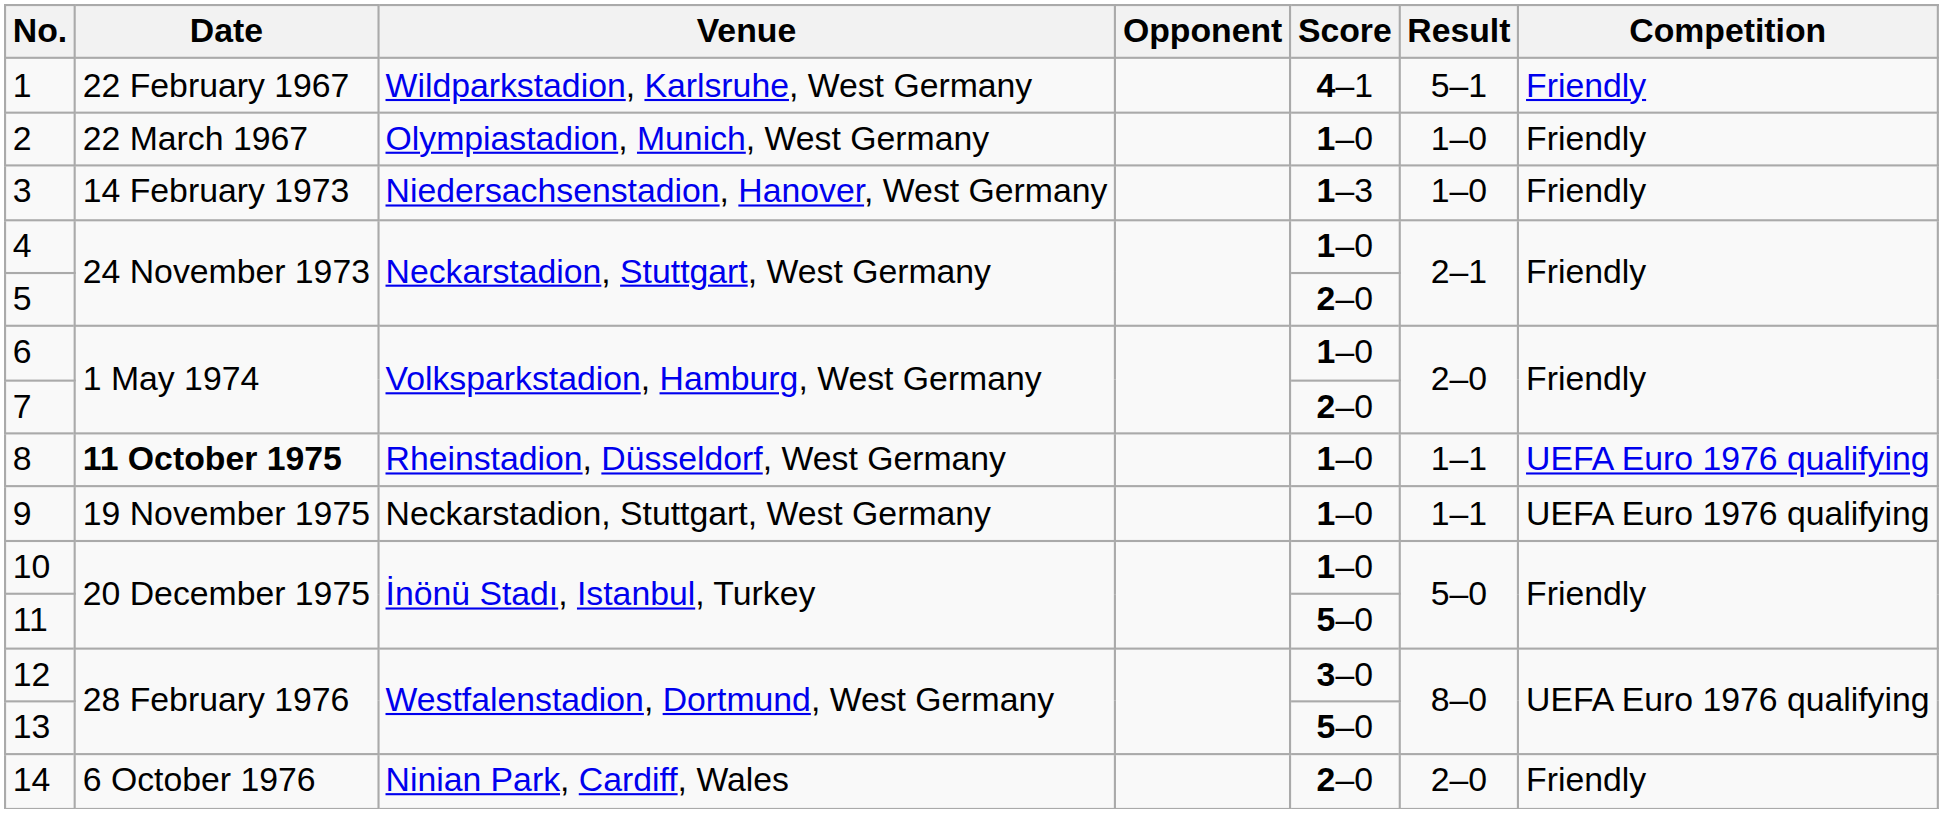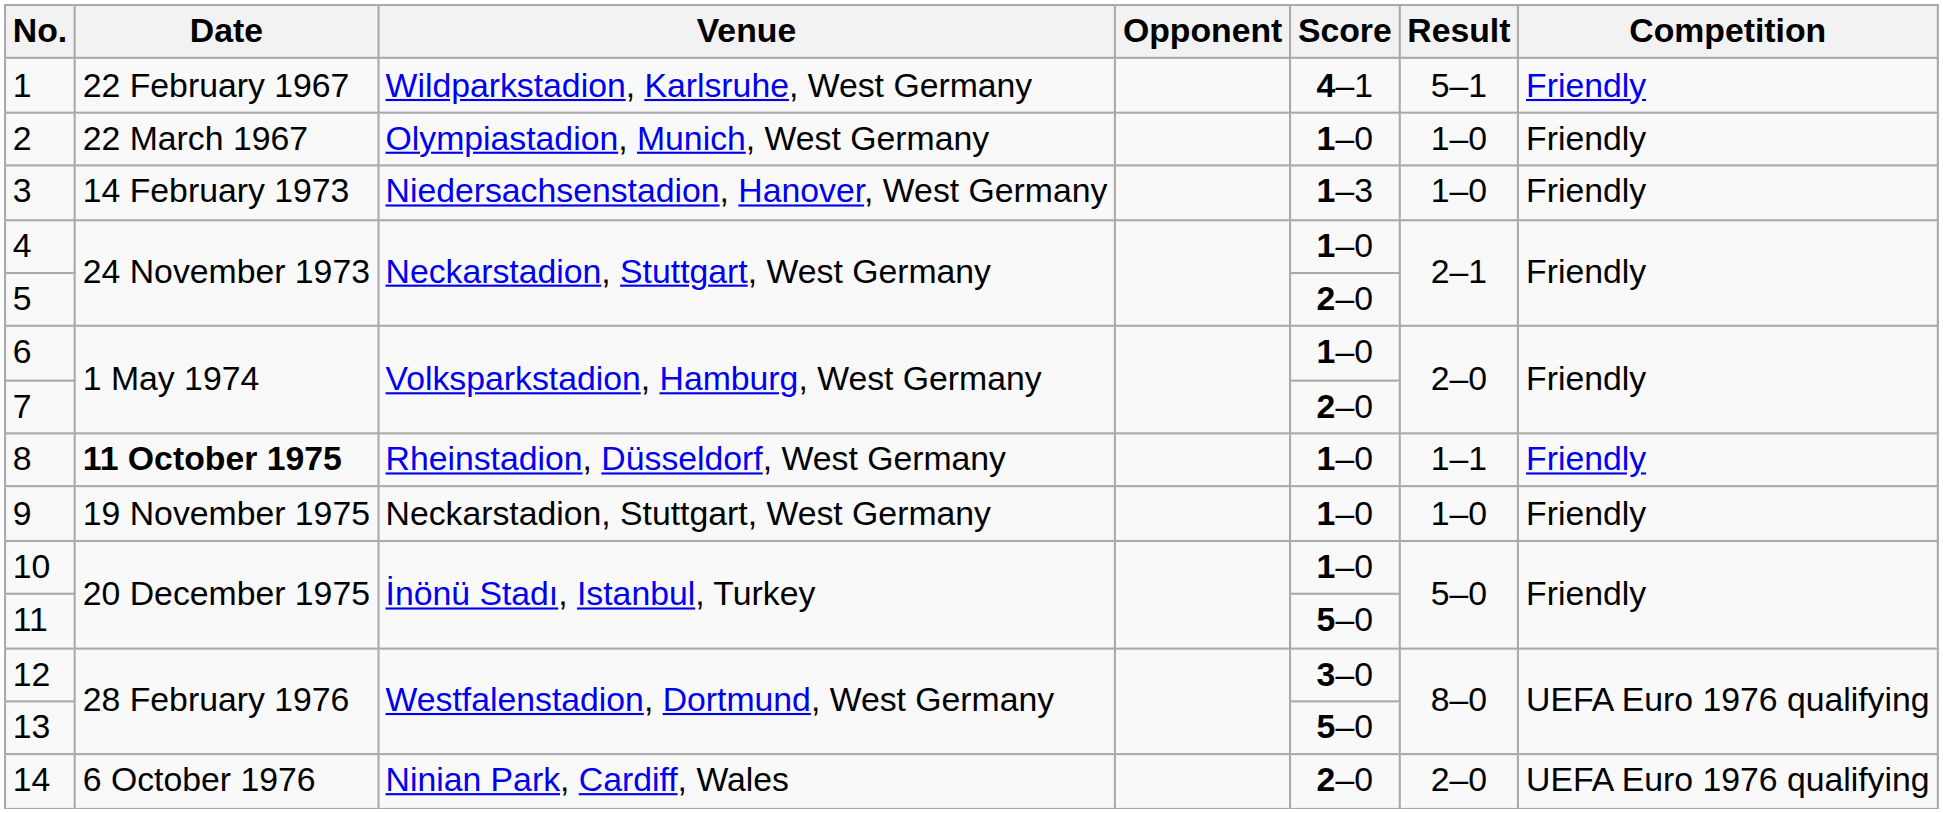 <table class="wikitable sortable plainrowheaders">
 <tr>
 <th>No.</th>
 <th>Date</th>
 <th>Venue</th>
 <th>Opponent</th>
 <th>Score</th>
 <th>Result</th>
 <th>Competition</th>
 </tr>
 <tr>
 <td>1</td>
 <td>22 February 1967</td>
 <td><a href='#'>Wildparkstadion</a>, <a href='#'>Karlsruhe</a>, West Germany</td>
 <td></td>
 <td align=center><strong>4</strong>–1</td>
 <td align=center>5–1</td>
 <td><a href='#'>Friendly</a></td>
 </tr>
 <tr>
 <td>2</td>
 <td>22 March 1967</td>
 <td><a href='#'>Olympiastadion</a>, <a href='#'>Munich</a>, West Germany</td>
 <td></td>
 <td align=center><strong>1</strong>–0</td>
 <td align=center>1–0</td>
 <td>Friendly</td>
 </tr>
 <tr>
 <td>3</td>
 <td>14 February 1973</td>
 <td><a href='#'>Niedersachsenstadion</a>, <a href='#'>Hanover</a>, West Germany</td>
 <td></td>
 <td align=center><strong>1</strong>–3</td>
 <td align=center>1–0</td>
 <td>Friendly</td>
 </tr>
 <tr>
 <td>4</td>
 <td rowspan=2>24 November 1973</td>
 <td rowspan=2><a href='#'>Neckarstadion</a>, <a href='#'>Stuttgart</a>, West Germany</td>
 <td rowspan=2></td>
 <td align=center><strong>1</strong>–0</td>
 <td rowspan=2 align=center>2–1</td>
 <td rowspan=2>Friendly</td>
 </tr>
 <tr>
 <td>5</td>
 <td align=center><strong>2</strong>–0</td>
 </tr>
 <tr>
 <td>6</td>
 <td rowspan=2>1 May 1974</td>
 <td rowspan=2><a href='#'>Volksparkstadion</a>, <a href='#'>Hamburg</a>, West Germany</td>
 <td rowspan=2></td>
 <td align=center><strong>1</strong>–0</td>
 <td rowspan=2 align=center>2–0</td>
 <td rowspan=2>Friendly</td>
 </tr>
 <tr>
 <td>7</td>
 <td align=center><strong>2</strong>–0</td>
 </tr>
 <tr>
 <td>8</td>
 <td><strong>11 October 1975</strong></td>
 <td><a href='#'>Rheinstadion</a>, <a href='#'>Düsseldorf</a>, West Germany</td>
 <td></td>
 <td align=center><strong>1</strong>–0</td>
 <td align=center>1–1</td>
-<td><a href='#'>UEFA Euro 1976 qualifying</a></td>
+<td><a href='#'>Friendly</a></td>
 </tr>
 <tr>
 <td>9</td>
 <td>19 November 1975</td>
 <td>Neckarstadion, Stuttgart, West Germany</td>
 <td></td>
 <td align=center><strong>1</strong>–0</td>
-<td align=center>1–1</td>
-<td>UEFA Euro 1976 qualifying</td>
+<td align=center>1–0</td>
+<td>Friendly</td>
 </tr>
 <tr>
 <td>10</td>
 <td rowspan=2>20 December 1975</td>
 <td rowspan=2><a href='#'>İnönü Stadı</a>, <a href='#'>Istanbul</a>, Turkey</td>
 <td rowspan=2></td>
 <td align=center><strong>1</strong>–0</td>
 <td rowspan=2 align=center>5–0</td>
 <td rowspan=2>Friendly</td>
 </tr>
 <tr>
 <td>11</td>
 <td align=center><strong>5</strong>–0</td>
 </tr>
 <tr>
 <td>12</td>
 <td rowspan=2>28 February 1976</td>
 <td rowspan=2><a href='#'>Westfalenstadion</a>, <a href='#'>Dortmund</a>, West Germany</td>
 <td rowspan=2></td>
 <td align=center><strong>3</strong>–0</td>
 <td rowspan=2 align=center>8–0</td>
 <td rowspan=2>UEFA Euro 1976 qualifying</td>
 </tr>
 <tr>
 <td>13</td>
 <td align=center><strong>5</strong>–0</td>
 </tr>
 <tr>
 <td>14</td>
 <td>6 October 1976</td>
 <td><a href='#'>Ninian Park</a>, <a href='#'>Cardiff</a>, Wales</td>
 <td></td>
 <td align=center><strong>2</strong>–0</td>
 <td align=center>2–0</td>
-<td>Friendly</td>
+<td>UEFA Euro 1976 qualifying</td>
 </tr>
 </table>
